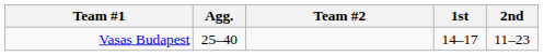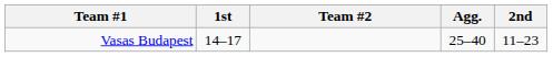 <table class=wikitable style="text-align:center">
 <tr>
 <th width=200>Team #1</th>
+<th width=50>1st</th>
+<th width=200>Team #2</th>
 <th width=50>Agg.</th>
-<th width=200>Team #2</th>
-<th width=50>1st</th>
 <th width=50>2nd</th>
 </tr>
 <tr>
 <td align=right><a href='#'>Vasas Budapest</a> </td>
+<td align=center>14–17</td>
+<td align=left></td>
 <td>25–40</td>
-<td align=left></td>
-<td align=center>14–17</td>
 <td align=center>11–23</td>
 </tr>
 </table>
